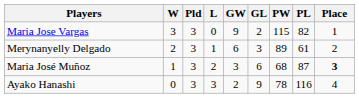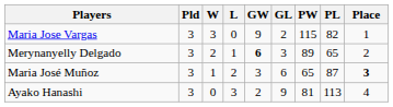 <table class=wikitable style="text-align:center">
 <tr>
 <th width=220>Players</th>
+<th width=20>Pld</th>
 <th width=20>W</th>
-<th width=20>Pld</th>
 <th width=20>L</th>
 <th width=20>GW</th>
 <th width=20>GL</th>
 <th width=20>PW</th>
 <th width=20>PL</th>
 <th width=50>Place</th>
 </tr>
 <tr>
 <td align=left> <a href='#'>Maria Jose Vargas</a></td>
 <td>3</td>
 <td>3</td>
 <td>0</td>
 <td>9</td>
 <td>2</td>
 <td>115</td>
 <td>82</td>
 <td>1</td>
 </tr>
 <tr>
 <td align=left> Merynanyelly Delgado</td>
+<td>3</td>
 <td>2</td>
-<td>3</td>
 <td>1</td>
-<td>6</td>
+<td><strong>6</strong></td>
 <td>3</td>
 <td>89</td>
-<td>61</td>
+<td>65</td>
 <td>2</td>
 </tr>
 <tr>
 <td align=left> Maria José Muñoz</td>
+<td>3</td>
 <td>1</td>
-<td>3</td>
 <td>2</td>
 <td>3</td>
 <td>6</td>
-<td>68</td>
+<td>65</td>
 <td>87</td>
 <td><strong>3</strong></td>
 </tr>
 <tr>
 <td align=left> Ayako Hanashi</td>
+<td>3</td>
 <td>0</td>
-<td>3</td>
 <td>3</td>
 <td>2</td>
 <td>9</td>
-<td>78</td>
-<td>116</td>
+<td>81</td>
+<td>113</td>
 <td>4</td>
 </tr>
 </table>
